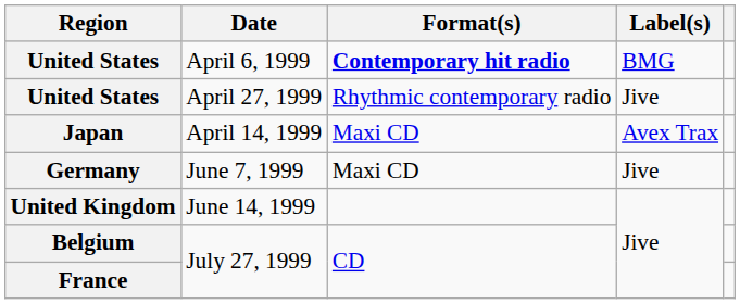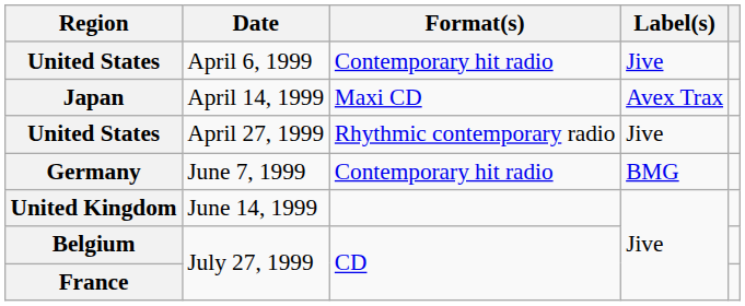 <table class="wikitable plainrowheaders">
 <tr>
 <th scope="col">Region</th>
 <th scope="col">Date</th>
 <th scope="col">Format(s)</th>
 <th scope="col">Label(s)</th>
 <th scope="col"></th>
 </tr>
 <tr>
 <th scope="row">United States</th>
 <td>April 6, 1999</td>
-<td><strong><a href='#'>Contemporary hit radio</a></strong></td>
-<td><a href='#'>BMG</a></td>
+<td><a href='#'>Contemporary hit radio</a></td>
+<td><a href='#'>Jive</a></td>
+<td></td>
+</tr>
+<tr>
+<th scope="row">Japan</th>
+<td>April 14, 1999</td>
+<td><a href='#'>Maxi CD</a></td>
+<td><a href='#'>Avex Trax</a></td>
 <td></td>
 </tr>
 <tr>
 <th scope="row">United States</th>
 <td>April 27, 1999</td>
 <td><a href='#'>Rhythmic contemporary</a> radio</td>
 <td>Jive</td>
 <td></td>
 </tr>
 <tr>
-<th scope="row">Japan</th>
-<td>April 14, 1999</td>
-<td><a href='#'>Maxi CD</a></td>
-<td><a href='#'>Avex Trax</a></td>
-<td></td>
-</tr>
-<tr>
 <th scope="row">Germany</th>
 <td>June 7, 1999</td>
-<td>Maxi CD</td>
-<td>Jive</td>
+<td><a href='#'>Contemporary hit radio</a></td>
+<td><a href='#'>BMG</a></td>
 <td></td>
 </tr>
 <tr>
 <th scope="row">United Kingdom</th>
 <td>June 14, 1999</td>
 <td></td>
 <td rowspan="3">Jive</td>
 <td></td>
 </tr>
 <tr>
 <th scope="row">Belgium</th>
 <td rowspan="2">July 27, 1999</td>
 <td rowspan="2"><a href='#'>CD</a></td>
 <td></td>
 </tr>
 <tr>
 <th scope="row">France</th>
 <td></td>
 </tr>
 </table>
